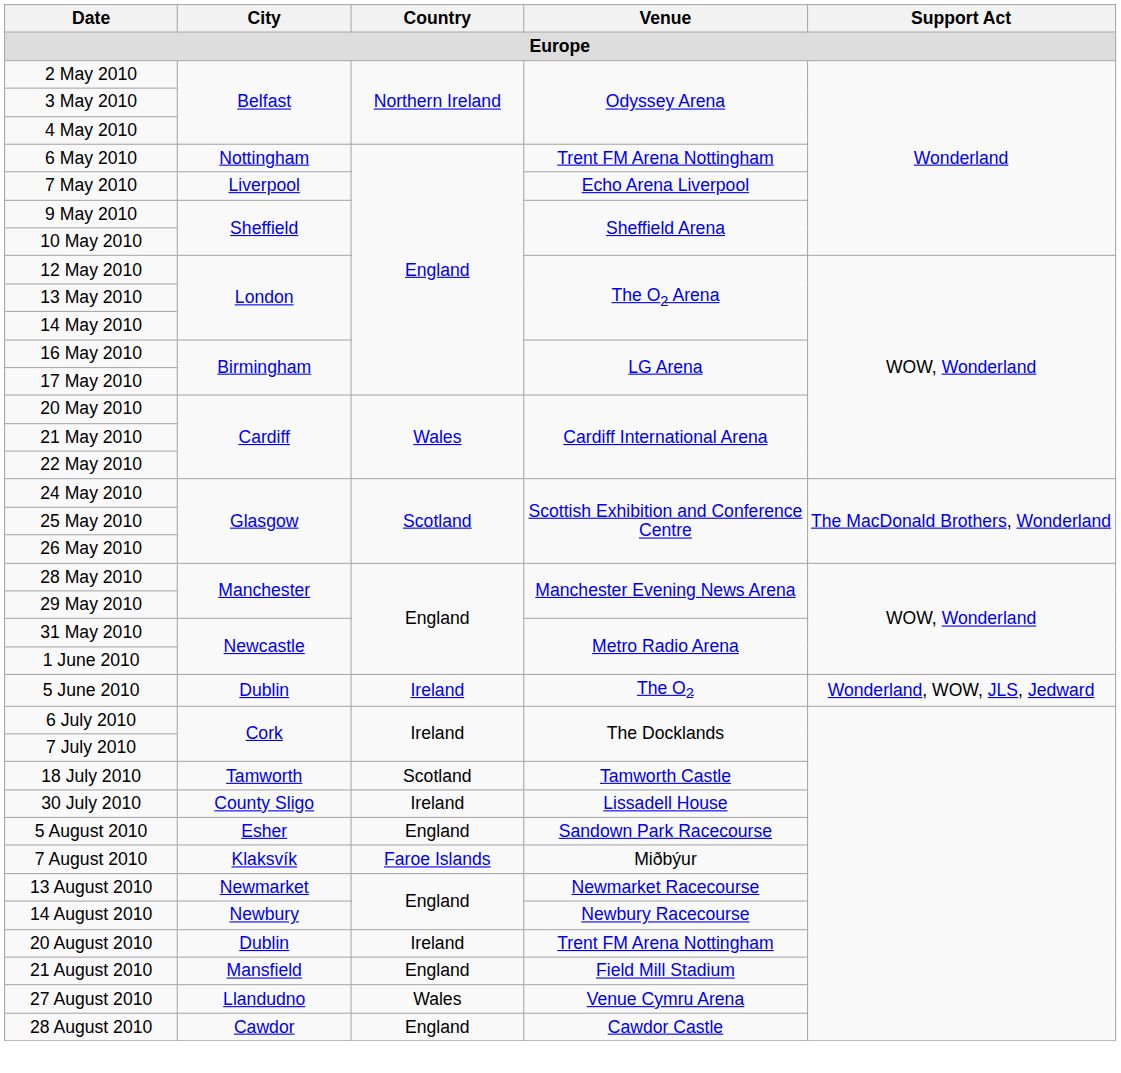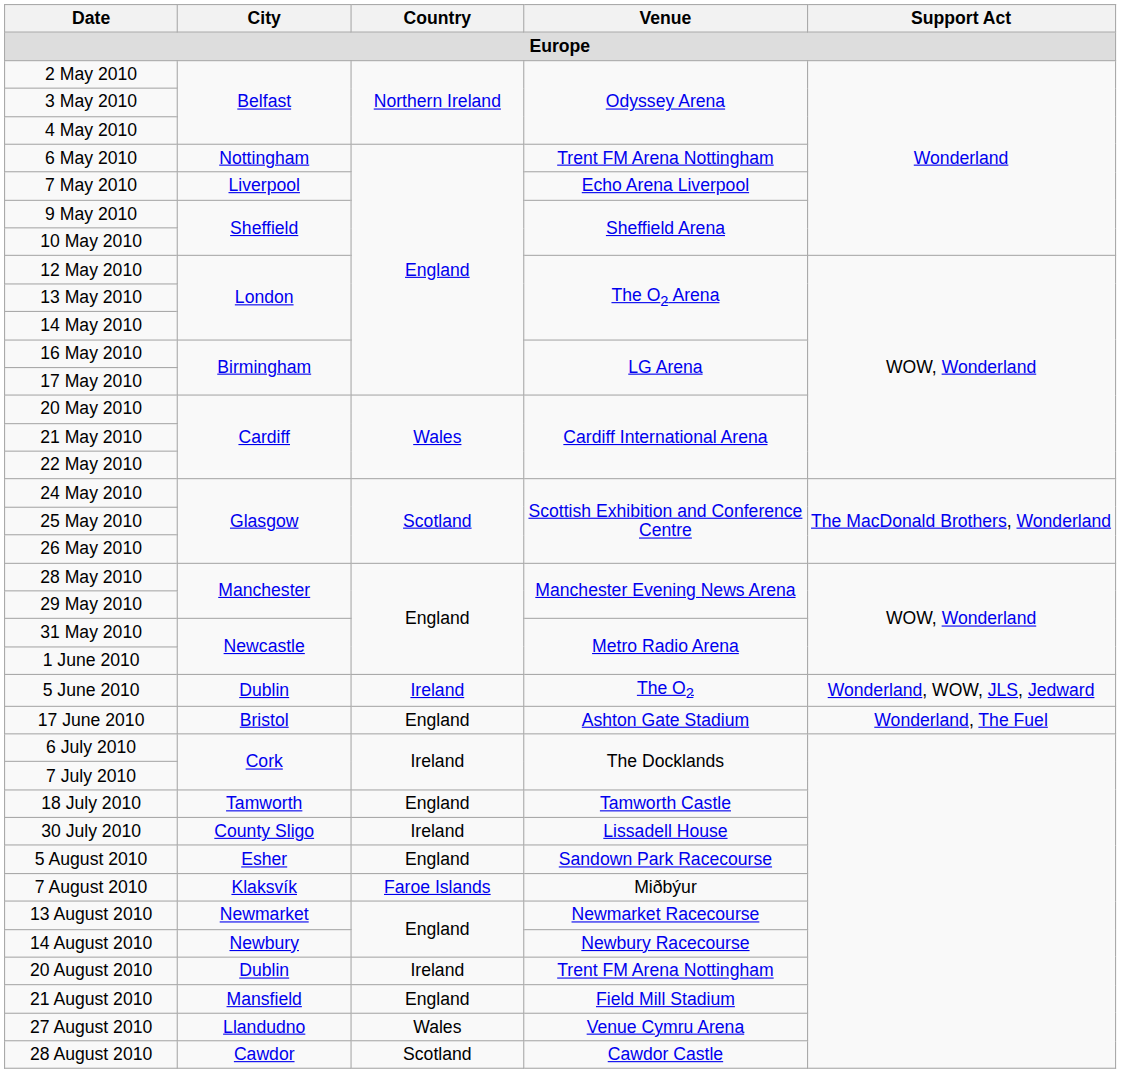 <table class="wikitable" style="text-align:center;">
 <tr>
 <th style="width:150px;">Date</th>
 <th style="width:150px;">City</th>
 <th style="width:150px;">Country</th>
 <th style="width:250px;">Venue</th>
 <th style="width:250px:">Support Act</th>
 </tr>
 <tr style="background:#ddd;">
 <td colspan="5" style="text-align:center;"><strong>Europe</strong></td>
 </tr>
 <tr>
 <td>2 May 2010</td>
 <td rowspan="3"><a href='#'>Belfast</a></td>
 <td rowspan="3"><a href='#'>Northern Ireland</a></td>
 <td rowspan="3"><a href='#'>Odyssey Arena</a></td>
 <td rowspan="7"><a href='#'>Wonderland</a></td>
 </tr>
 <tr>
 <td>3 May 2010</td>
 </tr>
 <tr>
 <td>4 May 2010</td>
 </tr>
 <tr>
 <td>6 May 2010</td>
 <td><a href='#'>Nottingham</a></td>
 <td rowspan="9"><a href='#'>England</a></td>
 <td><a href='#'>Trent FM Arena Nottingham</a></td>
 </tr>
 <tr>
 <td>7 May 2010</td>
 <td><a href='#'>Liverpool</a></td>
 <td><a href='#'>Echo Arena Liverpool</a></td>
 </tr>
 <tr>
 <td>9 May 2010</td>
 <td rowspan="2"><a href='#'>Sheffield</a></td>
 <td rowspan="2"><a href='#'>Sheffield Arena</a></td>
 </tr>
 <tr>
 <td>10 May 2010</td>
 </tr>
 <tr>
 <td>12 May 2010</td>
 <td rowspan="3"><a href='#'>London</a></td>
 <td rowspan="3"><a href='#'>The O<sub>2</sub> Arena</a></td>
 <td rowspan="8">WOW, <a href='#'>Wonderland</a></td>
 </tr>
 <tr>
 <td>13 May 2010</td>
 </tr>
 <tr>
 <td>14 May 2010</td>
 </tr>
 <tr>
 <td>16 May 2010</td>
 <td rowspan="2"><a href='#'>Birmingham</a></td>
 <td rowspan="2"><a href='#'>LG Arena</a></td>
 </tr>
 <tr>
 <td>17 May 2010</td>
 </tr>
 <tr>
 <td>20 May 2010</td>
 <td rowspan="3"><a href='#'>Cardiff</a></td>
 <td rowspan="3"><a href='#'>Wales</a></td>
 <td rowspan="3"><a href='#'>Cardiff International Arena</a></td>
 </tr>
 <tr>
 <td>21 May 2010</td>
 </tr>
 <tr>
 <td>22 May 2010</td>
 </tr>
 <tr>
 <td>24 May 2010</td>
 <td rowspan="3"><a href='#'>Glasgow</a></td>
 <td rowspan="3"><a href='#'>Scotland</a></td>
 <td rowspan="3"><a href='#'>Scottish Exhibition and Conference Centre</a></td>
 <td rowspan="3"><a href='#'>The MacDonald Brothers</a>, <a href='#'>Wonderland</a></td>
 </tr>
 <tr>
 <td>25 May 2010</td>
 </tr>
 <tr>
 <td>26 May 2010</td>
 </tr>
 <tr>
 <td>28 May 2010</td>
 <td rowspan="2"><a href='#'>Manchester</a></td>
 <td rowspan="4">England</td>
 <td rowspan="2"><a href='#'>Manchester Evening News Arena</a></td>
 <td rowspan="4">WOW, <a href='#'>Wonderland</a></td>
 </tr>
 <tr>
 <td>29 May 2010</td>
 </tr>
 <tr>
 <td>31 May 2010</td>
 <td rowspan="2"><a href='#'>Newcastle</a></td>
 <td rowspan="2"><a href='#'>Metro Radio Arena</a></td>
 </tr>
 <tr>
 <td>1 June 2010</td>
 </tr>
 <tr>
 <td>5 June 2010</td>
 <td><a href='#'>Dublin</a></td>
 <td><a href='#'>Ireland</a></td>
 <td><a href='#'>The O<sub>2</sub></a></td>
 <td><a href='#'>Wonderland</a>, WOW, <a href='#'>JLS</a>, <a href='#'>Jedward</a></td>
 </tr>
 <tr>
+<td>17 June 2010</td>
+<td><a href='#'>Bristol</a></td>
+<td>England</td>
+<td><a href='#'>Ashton Gate Stadium</a></td>
+<td><a href='#'>Wonderland</a>, <a href='#'>The Fuel</a></td>
+</tr>
+<tr>
 <td>6 July 2010</td>
 <td rowspan="2"><a href='#'>Cork</a></td>
 <td rowspan="2">Ireland</td>
 <td rowspan="2">The Docklands</td>
 </tr>
 <tr>
 <td>7 July 2010</td>
 </tr>
 <tr>
 <td>18 July 2010</td>
 <td><a href='#'>Tamworth</a></td>
-<td>Scotland</td>
+<td>England</td>
 <td><a href='#'>Tamworth Castle</a></td>
 </tr>
 <tr>
 <td>30 July 2010</td>
 <td><a href='#'>County Sligo</a></td>
 <td>Ireland</td>
 <td><a href='#'>Lissadell House</a></td>
 </tr>
 <tr>
 <td>5 August 2010</td>
 <td><a href='#'>Esher</a></td>
 <td>England</td>
 <td><a href='#'>Sandown Park Racecourse</a></td>
 </tr>
 <tr>
 <td>7 August 2010</td>
 <td><a href='#'>Klaksvík</a></td>
 <td><a href='#'>Faroe Islands</a></td>
 <td>Miðbýur</td>
 </tr>
 <tr>
 <td>13 August 2010</td>
 <td><a href='#'>Newmarket</a></td>
 <td rowspan="2">England</td>
 <td><a href='#'>Newmarket Racecourse</a></td>
 </tr>
 <tr>
 <td>14 August 2010</td>
 <td><a href='#'>Newbury</a></td>
 <td><a href='#'>Newbury Racecourse</a></td>
 </tr>
 <tr>
 <td>20 August 2010</td>
 <td><a href='#'>Dublin</a></td>
 <td>Ireland</td>
 <td><a href='#'>Trent FM Arena Nottingham</a></td>
 </tr>
 <tr>
 <td>21 August 2010</td>
 <td><a href='#'>Mansfield</a></td>
 <td>England</td>
 <td><a href='#'>Field Mill Stadium</a></td>
 </tr>
 <tr>
 <td>27 August 2010</td>
 <td><a href='#'>Llandudno</a></td>
 <td>Wales</td>
 <td><a href='#'>Venue Cymru Arena</a></td>
 </tr>
 <tr>
 <td>28 August 2010</td>
 <td><a href='#'>Cawdor</a></td>
-<td>England</td>
+<td>Scotland</td>
 <td><a href='#'>Cawdor Castle</a></td>
 </tr>
 </table>
